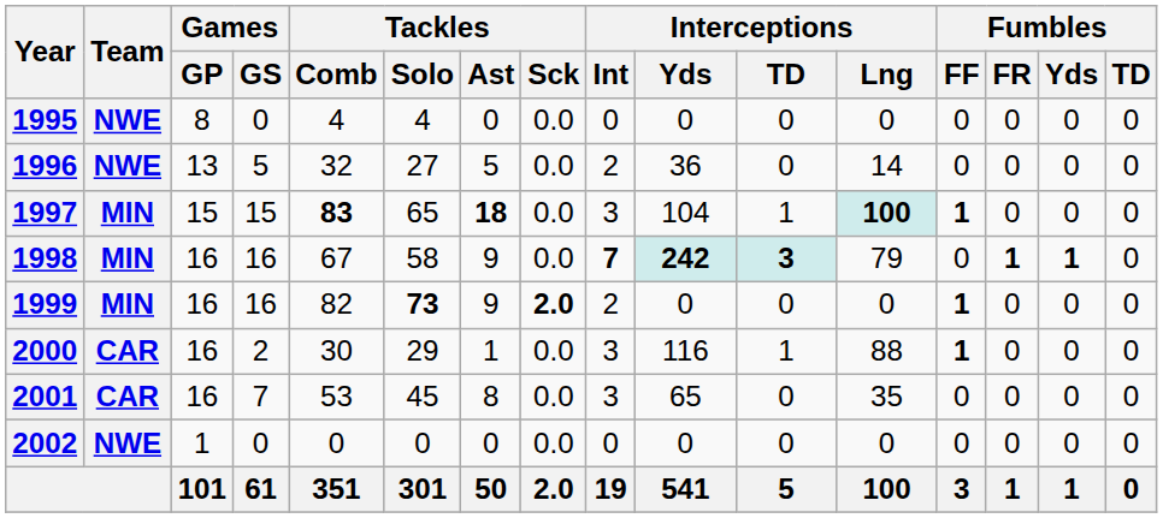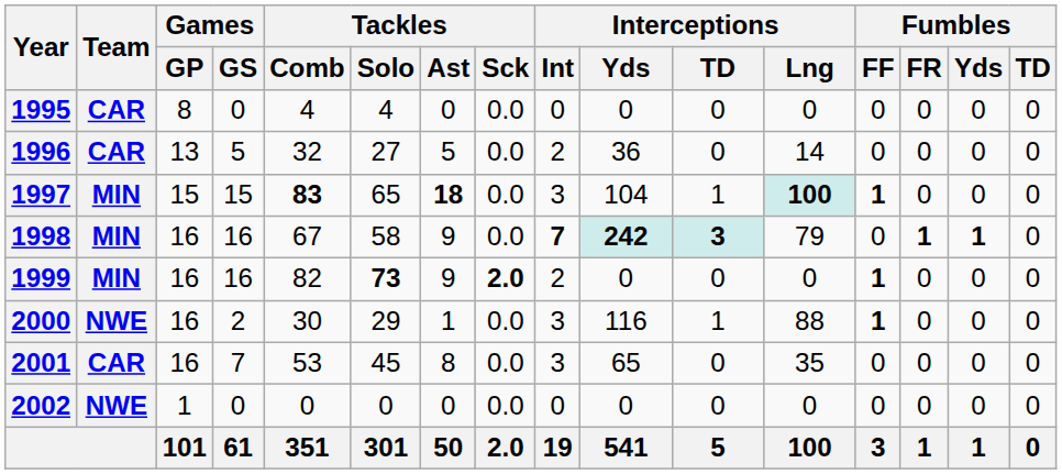 <table class="wikitable" style="text-align:center">
 <tr>
 <th rowspan="2">Year</th>
 <th rowspan="2">Team</th>
 <th colspan="2">Games</th>
 <th colspan="4">Tackles</th>
 <th colspan="4">Interceptions</th>
 <th colspan="4">Fumbles</th>
 </tr>
 <tr>
 <th>GP</th>
 <th>GS</th>
 <th>Comb</th>
 <th>Solo</th>
 <th>Ast</th>
 <th>Sck</th>
 <th>Int</th>
 <th>Yds</th>
 <th>TD</th>
 <th>Lng</th>
 <th>FF</th>
 <th>FR</th>
 <th>Yds</th>
 <th>TD</th>
 </tr>
 <tr>
 <th><a href='#'>1995</a></th>
-<th><a href='#'>NWE</a></th>
+<th><a href='#'>CAR</a></th>
 <td>8</td>
 <td>0</td>
 <td>4</td>
 <td>4</td>
 <td>0</td>
 <td>0.0</td>
 <td>0</td>
 <td>0</td>
 <td>0</td>
 <td>0</td>
 <td>0</td>
 <td>0</td>
 <td>0</td>
 <td>0</td>
 </tr>
 <tr>
 <th><a href='#'>1996</a></th>
-<th><a href='#'>NWE</a></th>
+<th><a href='#'>CAR</a></th>
 <td>13</td>
 <td>5</td>
 <td>32</td>
 <td>27</td>
 <td>5</td>
 <td>0.0</td>
 <td>2</td>
 <td>36</td>
 <td>0</td>
 <td>14</td>
 <td>0</td>
 <td>0</td>
 <td>0</td>
 <td>0</td>
 </tr>
 <tr>
 <th><a href='#'>1997</a></th>
 <th><a href='#'>MIN</a></th>
 <td>15</td>
 <td>15</td>
 <td><strong>83</strong></td>
 <td>65</td>
 <td><strong>18</strong></td>
 <td>0.0</td>
 <td>3</td>
 <td>104</td>
 <td>1</td>
 <td style="background:#cfecec; width:3em;"><strong>100</strong></td>
 <td><strong>1</strong></td>
 <td>0</td>
 <td>0</td>
 <td>0</td>
 </tr>
 <tr>
 <th><a href='#'>1998</a></th>
 <th><a href='#'>MIN</a></th>
 <td>16</td>
 <td>16</td>
 <td>67</td>
 <td>58</td>
 <td>9</td>
 <td>0.0</td>
 <td><strong>7</strong></td>
 <td style="background:#cfecec; width:3em;"><strong>242</strong></td>
 <td style="background:#cfecec; width:3em;"><strong>3</strong></td>
 <td>79</td>
 <td>0</td>
 <td><strong>1</strong></td>
 <td><strong>1</strong></td>
 <td>0</td>
 </tr>
 <tr>
 <th><a href='#'>1999</a></th>
 <th><a href='#'>MIN</a></th>
 <td>16</td>
 <td>16</td>
 <td>82</td>
 <td><strong>73</strong></td>
 <td>9</td>
 <td><strong>2.0</strong></td>
 <td>2</td>
 <td>0</td>
 <td>0</td>
 <td>0</td>
 <td><strong>1</strong></td>
 <td>0</td>
 <td>0</td>
 <td>0</td>
 </tr>
 <tr>
 <th><a href='#'>2000</a></th>
-<th><a href='#'>CAR</a></th>
+<th><a href='#'>NWE</a></th>
 <td>16</td>
 <td>2</td>
 <td>30</td>
 <td>29</td>
 <td>1</td>
 <td>0.0</td>
 <td>3</td>
 <td>116</td>
 <td>1</td>
 <td>88</td>
 <td><strong>1</strong></td>
 <td>0</td>
 <td>0</td>
 <td>0</td>
 </tr>
 <tr>
 <th><a href='#'>2001</a></th>
 <th><a href='#'>CAR</a></th>
 <td>16</td>
 <td>7</td>
 <td>53</td>
 <td>45</td>
 <td>8</td>
 <td>0.0</td>
 <td>3</td>
 <td>65</td>
 <td>0</td>
 <td>35</td>
 <td>0</td>
 <td>0</td>
 <td>0</td>
 <td>0</td>
 </tr>
 <tr>
 <th><a href='#'>2002</a></th>
 <th><a href='#'>NWE</a></th>
 <td>1</td>
 <td>0</td>
 <td>0</td>
 <td>0</td>
 <td>0</td>
 <td>0.0</td>
 <td>0</td>
 <td>0</td>
 <td>0</td>
 <td>0</td>
 <td>0</td>
 <td>0</td>
 <td>0</td>
 <td>0</td>
 </tr>
 <tr>
 <th colspan="2"></th>
 <th>101</th>
 <th>61</th>
 <th>351</th>
 <th>301</th>
 <th>50</th>
 <th>2.0</th>
 <th>19</th>
 <th>541</th>
 <th>5</th>
 <th>100</th>
 <th>3</th>
 <th>1</th>
 <th>1</th>
 <th>0</th>
 </tr>
 </table>
